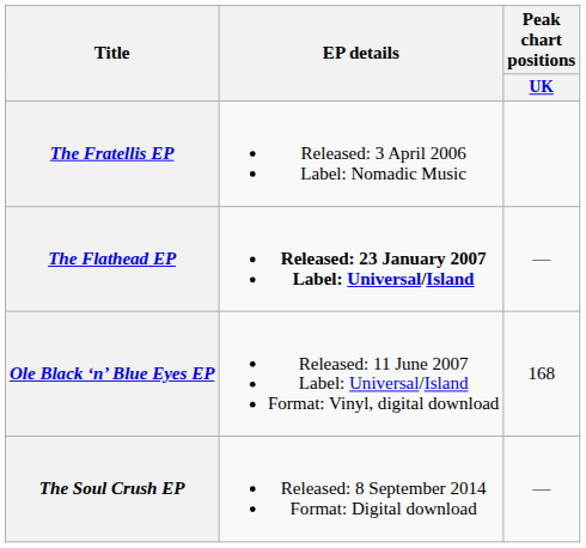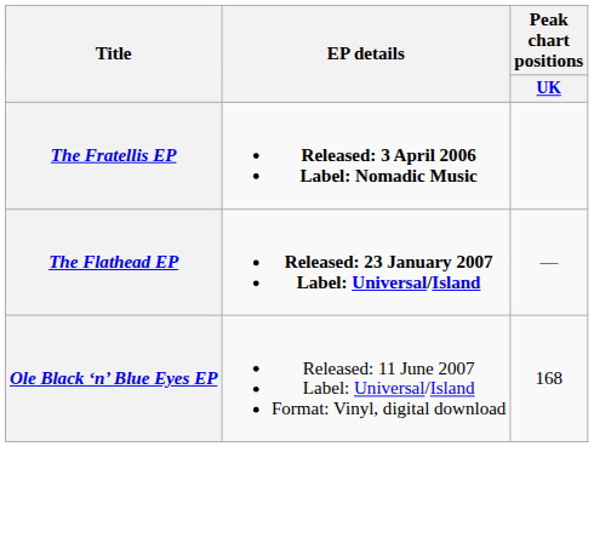 <table class="wikitable plainrowheaders" style="text-align:center;" border="1">
 <tr>
 <th scope="col" rowspan="2">Title</th>
 <th scope="col" rowspan="2">EP details</th>
 <th scope="col" colspan="1">Peak chart positions</th>
 </tr>
 <tr>
 <th scope="col" style="width:2.2em;font-size:90%;"><a href='#'>UK</a></th>
 </tr>
 <tr>
 <th scope="row"><em><a href='#'>The Fratellis EP</a></em></th>
-<td><br><ul><li>Released: 3 April 2006</li><li>Label: Nomadic Music</li></ul></td>
+<td><strong><br><ul><li>Released: 3 April 2006</li><li>Label: Nomadic Music</li></ul></strong></td>
 <td> <br></td>
 </tr>
 <tr>
 <th scope="row"><em><a href='#'>The Flathead EP</a></em></th>
 <td><strong><br><ul><li>Released: 23 January 2007</li><li>Label: <a href='#'>Universal</a>/<a href='#'>Island</a></li></ul></strong></td>
 <td>—</td>
 </tr>
 <tr>
 <th scope="row"><em><a href='#'>Ole Black ‘n’ Blue Eyes EP</a></em></th>
 <td><br><ul><li>Released: 11 June 2007</li><li>Label: <a href='#'>Universal</a>/<a href='#'>Island</a></li><li>Format: Vinyl, digital download</li></ul></td>
 <td>168 <br></td>
 </tr>
-<tr>
-<th scope="row"><em>The Soul Crush EP</em></th>
-<td><br><ul><li>Released: 8 September 2014</li><li>Format: Digital download</li></ul></td>
-<td>—</td>
-</tr>
 </table>
